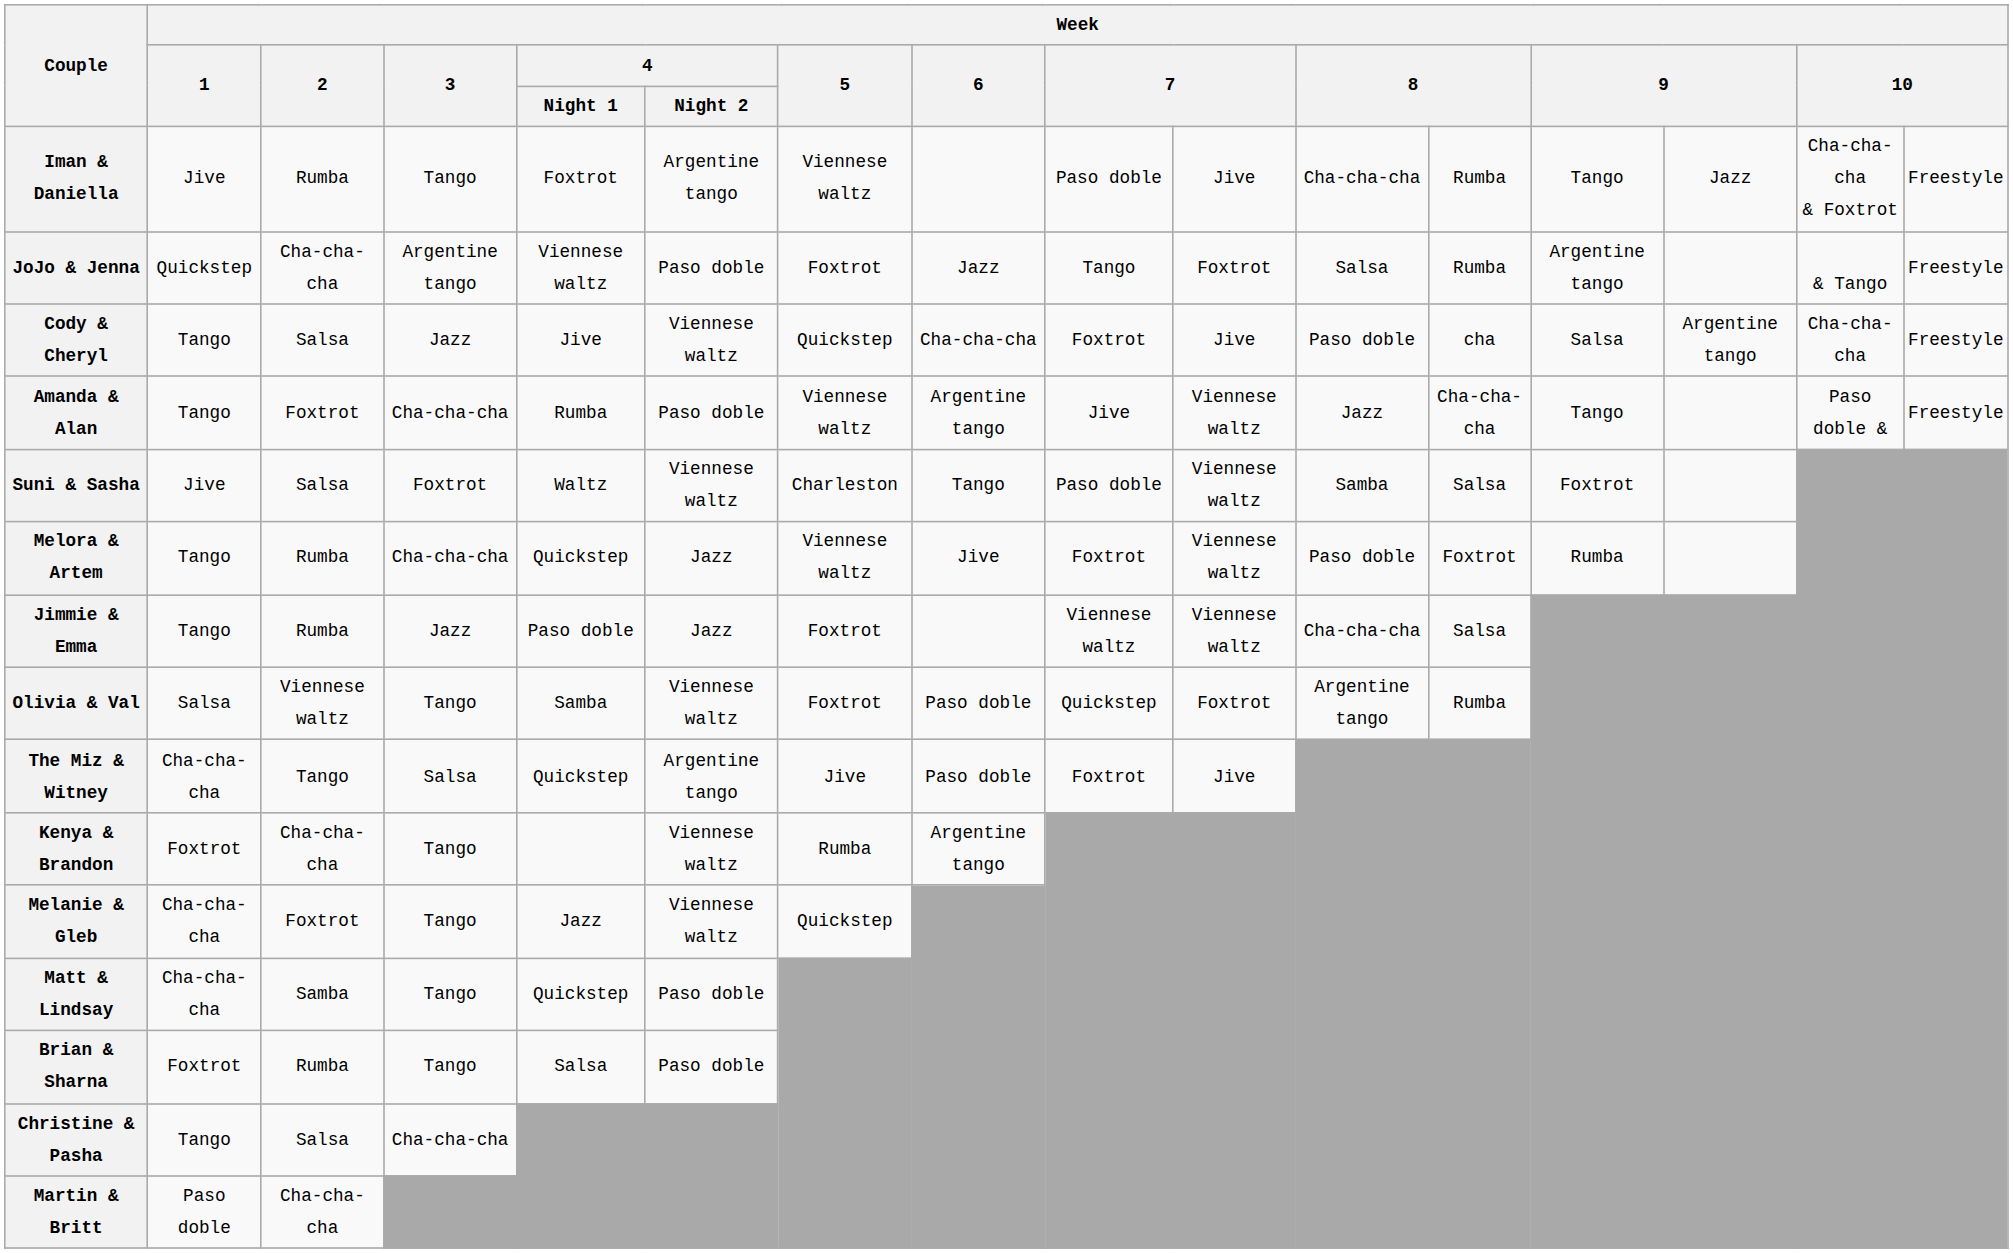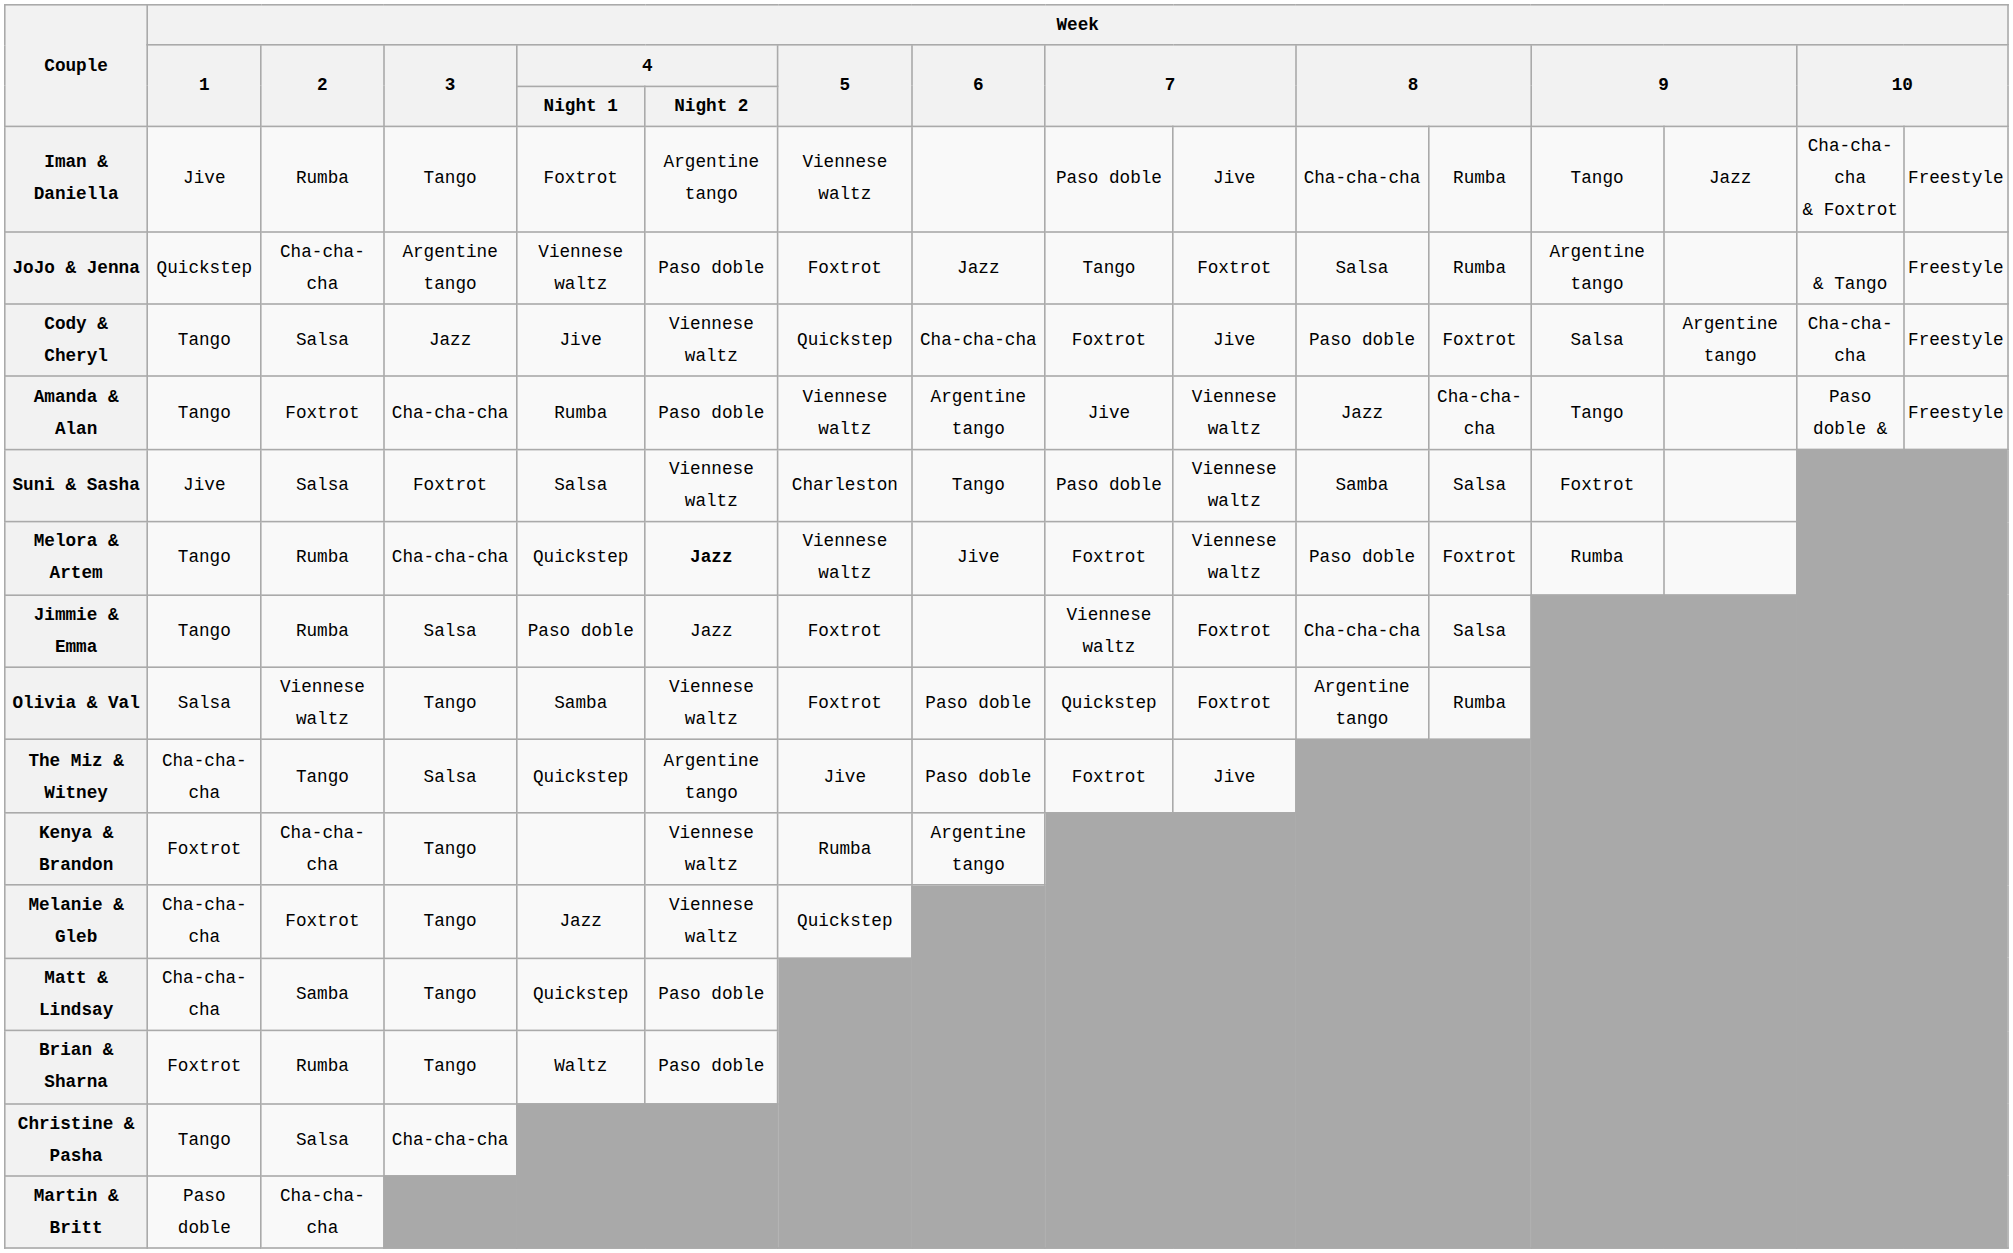 <table class="wikitable unsortable" style="text-align:center; font-size:85%; line-height:20px">
 <tr>
 <th scope="col" rowspan="3">Couple</th>
 <th colspan="15">Week</th>
 </tr>
 <tr>
 <th rowspan="2" scope="col">1</th>
 <th rowspan="2" scope="col">2</th>
 <th rowspan="2" scope="col">3</th>
 <th colspan="2" scope="col">4</th>
 <th rowspan="2" scope="col">5</th>
 <th rowspan="2" scope="col">6</th>
 <th colspan="2" rowspan="2" scope="col">7</th>
 <th colspan="2" rowspan="2" scope="col">8</th>
 <th colspan="2" rowspan="2" scope="col">9</th>
 <th colspan="2" rowspan="2" scope="col">10</th>
 </tr>
 <tr>
 <th>Night 1</th>
 <th>Night 2</th>
 </tr>
 <tr>
 <th scope="row">Iman & Daniella</th>
 <td>Jive</td>
 <td>Rumba</td>
 <td>Tango</td>
 <td>Foxtrot</td>
 <td>Argentine tango</td>
 <td>Viennese waltz</td>
 <td></td>
 <td>Paso doble</td>
 <td>Jive</td>
 <td>Cha-cha-cha</td>
 <td>Rumba</td>
 <td>Tango</td>
 <td>Jazz</td>
 <td>Cha-cha-cha<br>& Foxtrot</td>
 <td>Freestyle</td>
 </tr>
 <tr>
 <th scope="row">JoJo & Jenna</th>
 <td>Quickstep</td>
 <td>Cha-cha-cha</td>
 <td>Argentine tango</td>
 <td>Viennese waltz</td>
 <td>Paso doble</td>
 <td>Foxtrot</td>
 <td>Jazz</td>
 <td>Tango</td>
 <td>Foxtrot</td>
 <td>Salsa</td>
 <td>Rumba</td>
 <td>Argentine tango</td>
 <td></td>
 <td><br>& Tango</td>
 <td>Freestyle</td>
 </tr>
 <tr>
 <th scope="row">Cody & Cheryl</th>
 <td>Tango</td>
 <td>Salsa</td>
 <td>Jazz</td>
 <td>Jive</td>
 <td>Viennese waltz</td>
 <td>Quickstep</td>
 <td>Cha-cha-cha</td>
 <td>Foxtrot</td>
 <td>Jive</td>
 <td>Paso doble</td>
-<td>cha</td>
+<td>Foxtrot</td>
 <td>Salsa</td>
 <td>Argentine tango</td>
 <td>Cha-cha-cha<br></td>
 <td>Freestyle</td>
 </tr>
 <tr>
 <th scope="row">Amanda & Alan</th>
 <td>Tango</td>
 <td>Foxtrot</td>
 <td>Cha-cha-cha</td>
 <td>Rumba</td>
 <td>Paso doble</td>
 <td>Viennese waltz</td>
 <td>Argentine tango</td>
 <td>Jive</td>
 <td>Viennese waltz</td>
 <td>Jazz</td>
 <td>Cha-cha-cha</td>
 <td>Tango</td>
 <td></td>
 <td>Paso doble &<br></td>
 <td>Freestyle</td>
 </tr>
 <tr>
 <th scope="row">Suni & Sasha</th>
 <td>Jive</td>
 <td>Salsa</td>
 <td>Foxtrot</td>
-<td>Waltz</td>
+<td>Salsa</td>
 <td>Viennese waltz</td>
 <td>Charleston</td>
 <td>Tango</td>
 <td>Paso doble</td>
 <td>Viennese waltz</td>
 <td>Samba</td>
 <td>Salsa</td>
 <td>Foxtrot</td>
 <td></td>
 <td colspan="2" rowspan="11" style="background:darkgrey"></td>
 </tr>
 <tr>
 <th scope="row">Melora & Artem</th>
 <td>Tango</td>
 <td>Rumba</td>
 <td>Cha-cha-cha</td>
 <td>Quickstep</td>
-<td>Jazz</td>
+<td><strong>Jazz</strong></td>
 <td>Viennese waltz</td>
 <td>Jive</td>
 <td>Foxtrot</td>
 <td>Viennese waltz</td>
 <td>Paso doble</td>
 <td>Foxtrot</td>
 <td>Rumba</td>
 <td></td>
 </tr>
 <tr>
 <th scope="row">Jimmie & Emma</th>
 <td>Tango</td>
 <td>Rumba</td>
-<td>Jazz</td>
+<td>Salsa</td>
 <td>Paso doble</td>
 <td>Jazz</td>
 <td>Foxtrot</td>
 <td></td>
 <td>Viennese waltz</td>
-<td>Viennese waltz</td>
+<td>Foxtrot</td>
 <td>Cha-cha-cha</td>
 <td>Salsa</td>
 <td colspan="2" rowspan="9" style="background:darkgrey"></td>
 </tr>
 <tr>
 <th scope="row">Olivia & Val</th>
 <td>Salsa</td>
 <td>Viennese waltz</td>
 <td>Tango</td>
 <td>Samba</td>
 <td>Viennese waltz</td>
 <td>Foxtrot</td>
 <td>Paso doble</td>
 <td>Quickstep</td>
 <td>Foxtrot</td>
 <td>Argentine tango</td>
 <td>Rumba</td>
 </tr>
 <tr>
 <th scope="row">The Miz & Witney</th>
 <td>Cha-cha-cha</td>
 <td>Tango</td>
 <td>Salsa</td>
 <td>Quickstep</td>
 <td>Argentine tango</td>
 <td>Jive</td>
 <td>Paso doble</td>
 <td>Foxtrot</td>
 <td>Jive</td>
 <td colspan="2" rowspan="7" style="background:darkgrey"></td>
 </tr>
 <tr>
 <th scope="row">Kenya & Brandon</th>
 <td>Foxtrot</td>
 <td>Cha-cha-cha</td>
 <td>Tango</td>
 <td></td>
 <td>Viennese waltz</td>
 <td>Rumba</td>
 <td>Argentine tango</td>
 <td colspan="2" rowspan="6" style="background:darkgrey"></td>
 </tr>
 <tr>
 <th scope="row">Melanie & Gleb</th>
 <td>Cha-cha-cha</td>
 <td>Foxtrot</td>
 <td>Tango</td>
 <td>Jazz</td>
 <td>Viennese waltz</td>
 <td>Quickstep</td>
 <td rowspan="5" style="background:darkgrey"></td>
 </tr>
 <tr>
 <th scope="row">Matt & Lindsay</th>
 <td>Cha-cha-cha</td>
 <td>Samba</td>
 <td>Tango</td>
 <td>Quickstep</td>
 <td>Paso doble</td>
 <td rowspan="4" style="background:darkgrey"></td>
 </tr>
 <tr>
 <th scope="row">Brian & Sharna</th>
 <td>Foxtrot</td>
 <td>Rumba</td>
 <td>Tango</td>
-<td>Salsa</td>
+<td>Waltz</td>
 <td>Paso doble</td>
 </tr>
 <tr>
 <th scope="row">Christine & Pasha</th>
 <td>Tango</td>
 <td>Salsa</td>
 <td>Cha-cha-cha</td>
 <td colspan="2" rowspan="2" style="background:darkgrey"></td>
 </tr>
 <tr>
 <th scope="row">Martin & Britt</th>
 <td>Paso doble</td>
 <td>Cha-cha-cha</td>
 <td style="background:darkgrey"></td>
 </tr>
 </table>
